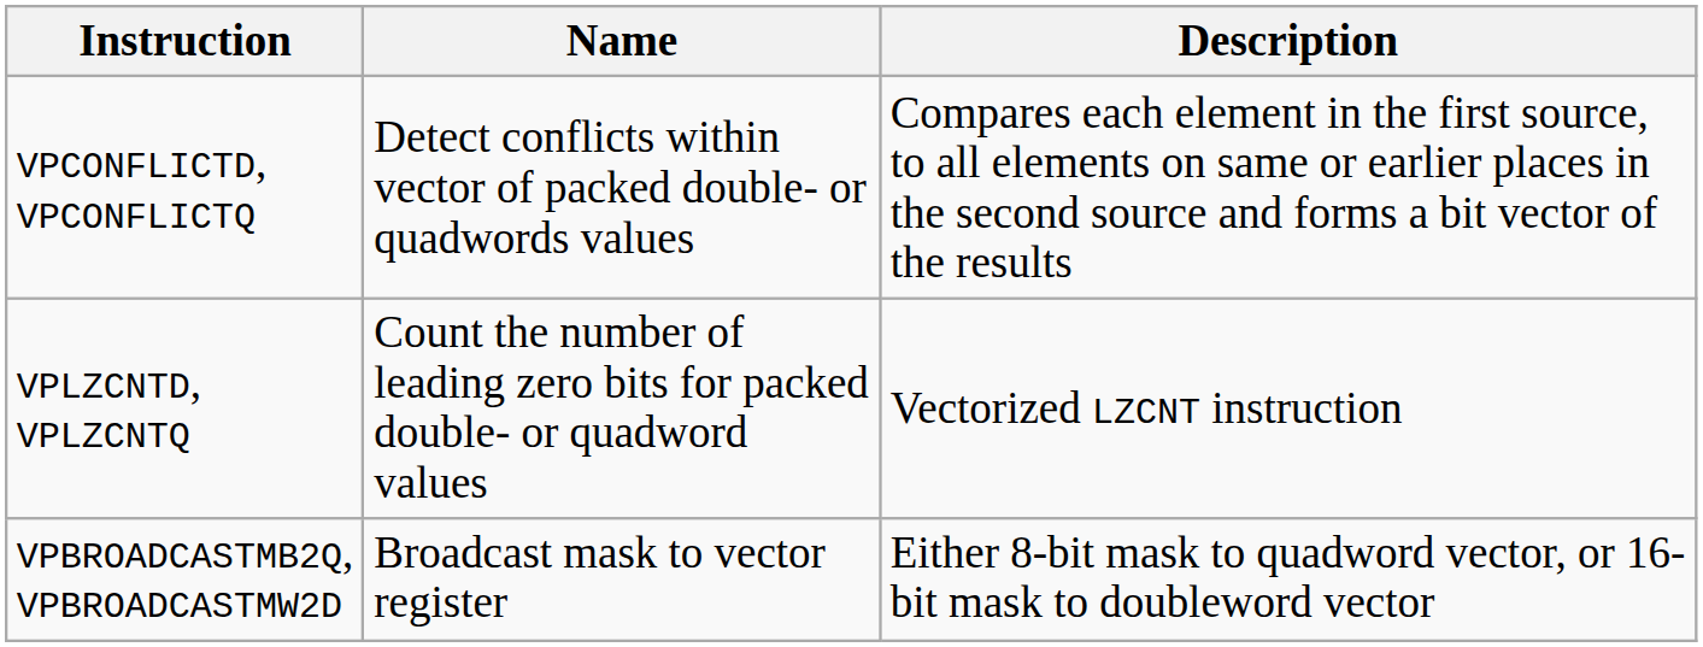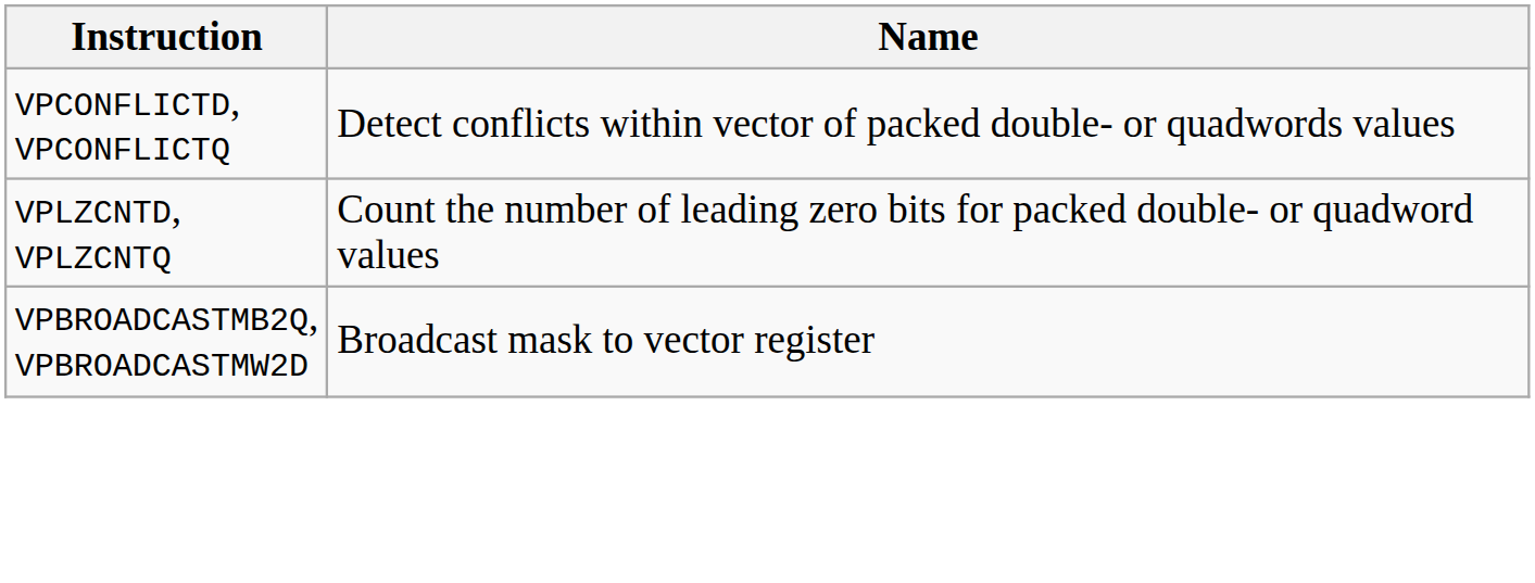 <table class="wikitable">
 <tr>
 <th scope="col">Instruction</th>
 <th scope="col">Name</th>
-<th scope="col">Description</th>
 </tr>
 <tr>
 <td><code>VPCONFLICTD</code>,<br><code>VPCONFLICTQ</code></td>
 <td>Detect conflicts within vector of packed double- or quadwords values</td>
-<td>Compares each element in the first source, to all elements on same or earlier places in the second source and forms a bit vector of the results</td>
 </tr>
 <tr>
 <td><code>VPLZCNTD</code>,<br><code>VPLZCNTQ</code></td>
 <td>Count the number of leading zero bits for packed double- or quadword values</td>
-<td>Vectorized <code>LZCNT</code> instruction</td>
 </tr>
 <tr>
 <td><code>VPBROADCASTMB2Q</code>,<br><code>VPBROADCASTMW2D</code></td>
 <td>Broadcast mask to vector register</td>
-<td>Either 8-bit mask to quadword vector, or 16-bit mask to doubleword vector</td>
 </tr>
 </table>
